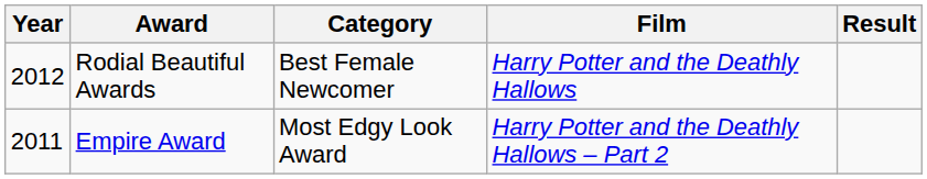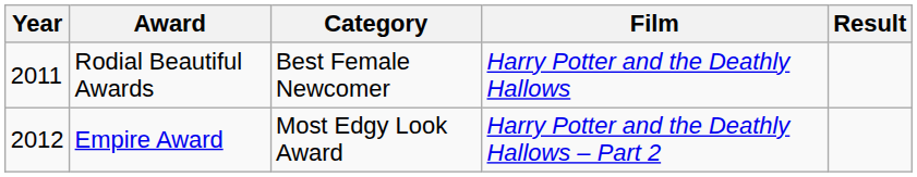 <table class="wikitable sortable">
 <tr>
 <th>Year</th>
 <th>Award</th>
 <th>Category</th>
 <th>Film</th>
 <th>Result</th>
 </tr>
 <tr>
-<td>2012</td>
+<td>2011</td>
 <td>Rodial Beautiful Awards</td>
 <td>Best Female Newcomer</td>
 <td><em><a href='#'>Harry Potter and the Deathly Hallows</a></em></td>
 <td></td>
 </tr>
 <tr>
-<td>2011</td>
+<td>2012</td>
 <td><a href='#'>Empire Award</a></td>
 <td>Most Edgy Look Award</td>
 <td><em><a href='#'>Harry Potter and the Deathly Hallows&nbsp;– Part 2</a></em></td>
 <td></td>
 </tr>
 </table>
